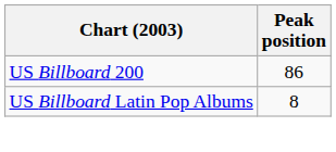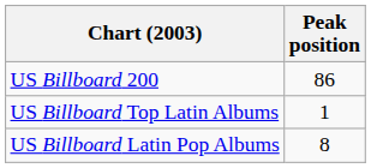 <table class="wikitable">
 <tr>
 <th align="left">Chart (2003)</th>
 <th align="left">Peak<br>position</th>
 </tr>
 <tr>
 <td align="left"><a href='#'>US <em>Billboard</em> 200</a></td>
 <td align="center">86</td>
 </tr>
 <tr>
+<td align="left"><a href='#'>US <em>Billboard</em> Top Latin Albums</a></td>
+<td align="center">1</td>
+</tr>
+<tr>
 <td align="left"><a href='#'>US <em>Billboard</em> Latin Pop Albums</a></td>
 <td align="center">8</td>
 </tr>
 </table>
